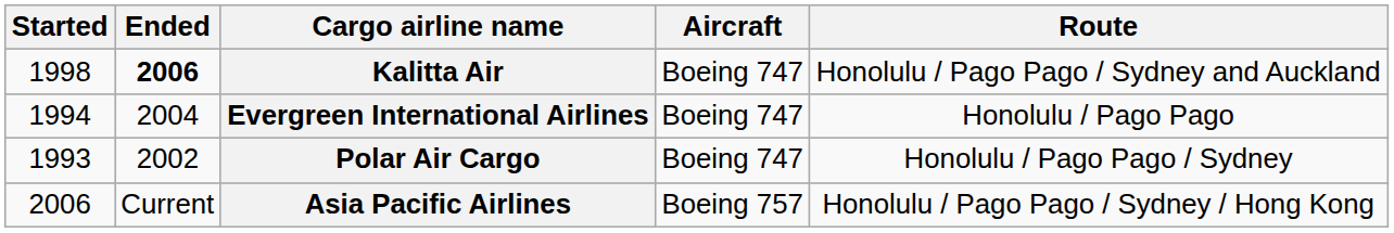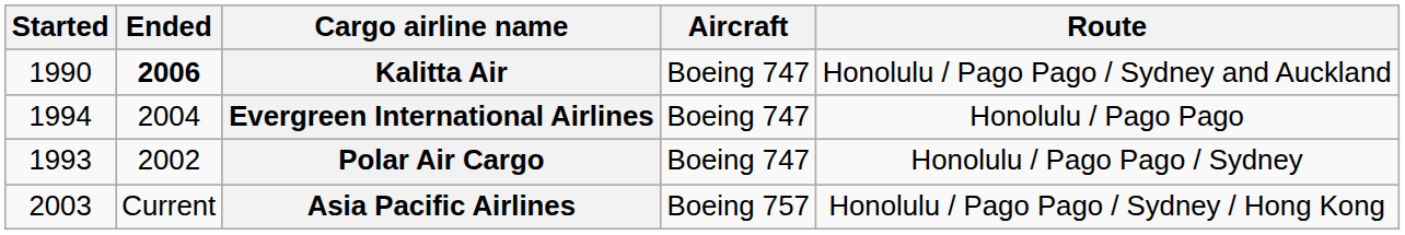 <table style="text-align: center;" class="wikitable">
 <tr>
 <th>Started</th>
 <th>Ended</th>
 <th>Cargo airline name</th>
 <th>Aircraft</th>
 <th>Route</th>
 </tr>
 <tr>
-<td>1998</td>
+<td>1990</td>
 <td><strong>2006</strong></td>
 <th>Kalitta Air</th>
 <td>Boeing 747</td>
 <td>Honolulu / Pago Pago / Sydney and Auckland</td>
 </tr>
 <tr>
 <td>1994</td>
 <td>2004</td>
 <th>Evergreen International Airlines</th>
 <td>Boeing 747</td>
 <td>Honolulu / Pago Pago</td>
 </tr>
 <tr>
 <td>1993</td>
 <td>2002</td>
 <th>Polar Air Cargo</th>
 <td>Boeing 747</td>
 <td>Honolulu / Pago Pago / Sydney</td>
 </tr>
 <tr>
-<td>2006</td>
+<td>2003</td>
 <td>Current</td>
 <th>Asia Pacific Airlines</th>
 <td>Boeing 757</td>
 <td>Honolulu / Pago Pago / Sydney / Hong Kong</td>
 </tr>
 </table>
